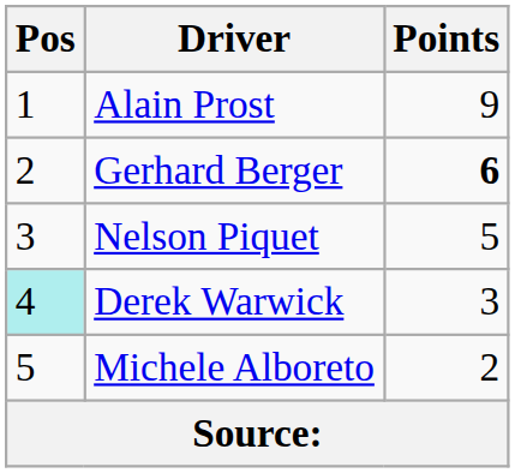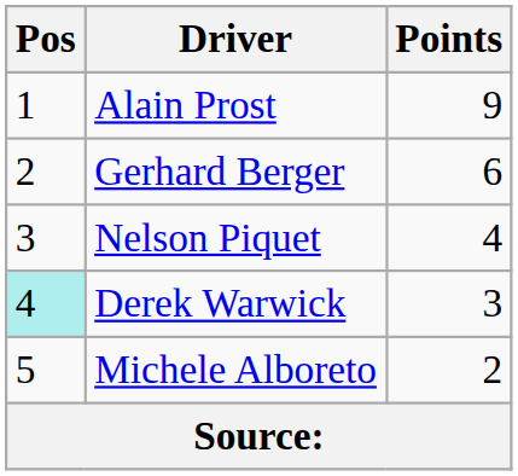 <table class="wikitable" style="font-size: 95%;">
 <tr>
 <th>Pos</th>
 <th>Driver</th>
 <th>Points</th>
 </tr>
 <tr>
 <td>1</td>
 <td> <a href='#'>Alain Prost</a></td>
 <td align=right>9</td>
 </tr>
 <tr>
 <td>2</td>
 <td> <a href='#'>Gerhard Berger</a></td>
-<td align=right><strong>6</strong></td>
+<td align=right>6</td>
 </tr>
 <tr>
 <td>3</td>
 <td> <a href='#'>Nelson Piquet</a></td>
-<td align=right>5</td>
+<td align=right>4</td>
 </tr>
 <tr>
 <td style="background: paleturquoise;">4</td>
 <td> <a href='#'>Derek Warwick</a></td>
 <td align=right>3</td>
 </tr>
 <tr>
 <td>5</td>
 <td> <a href='#'>Michele Alboreto</a></td>
 <td align=right>2</td>
 </tr>
 <tr>
 <th colspan=4>Source: </th>
 </tr>
 </table>
